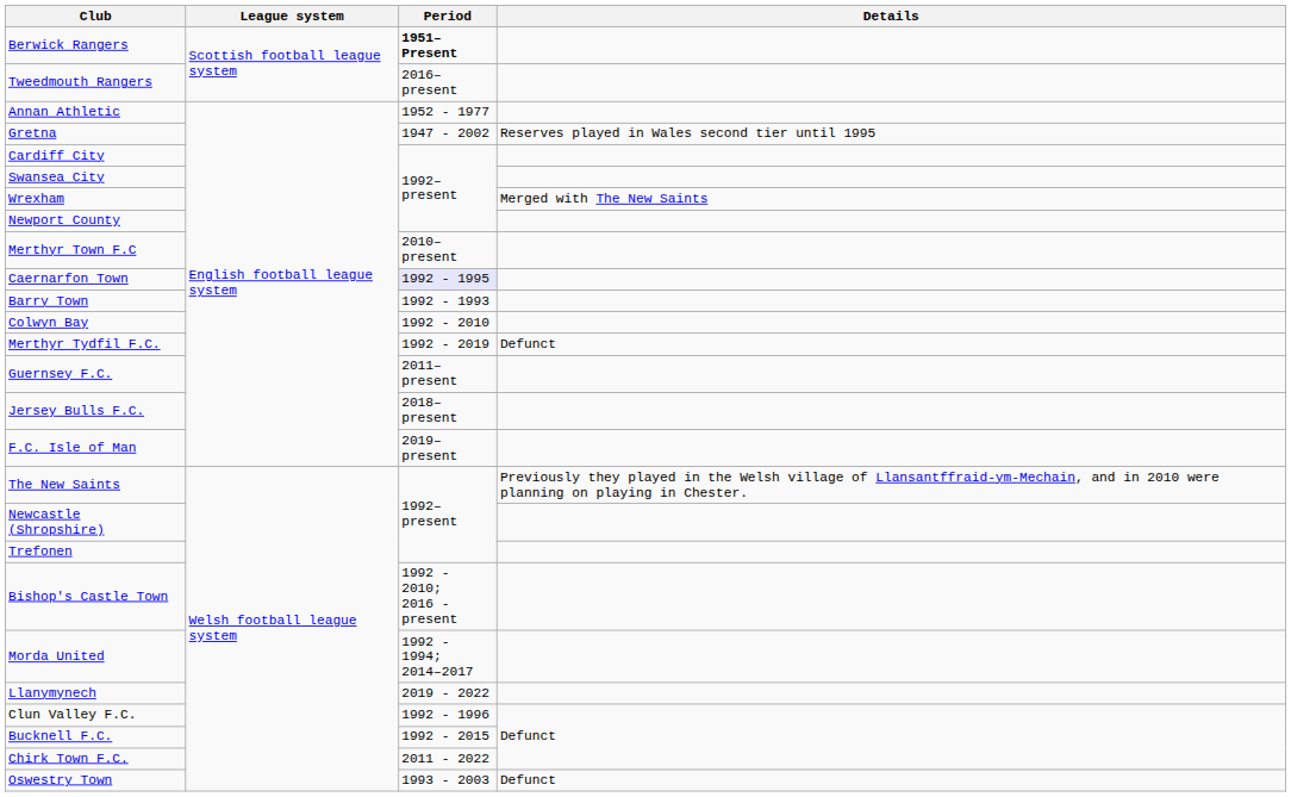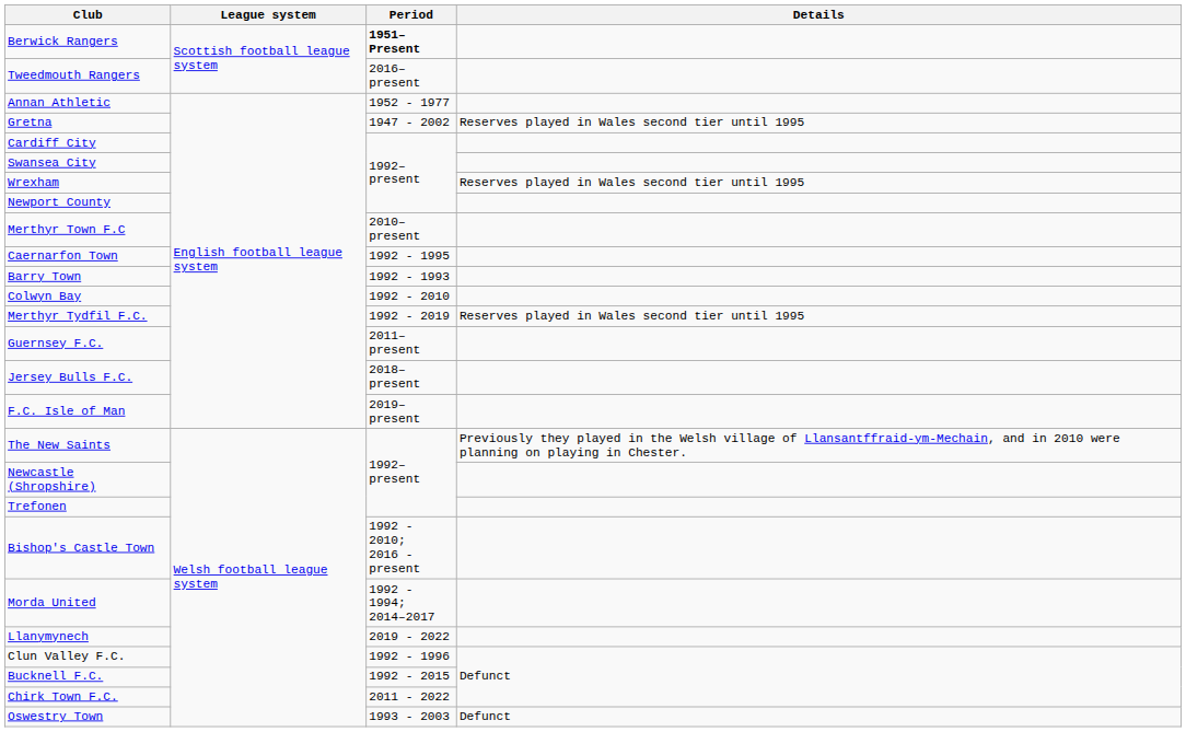 <table class="wikitable">
 <tr>
 <th width=170>Club</th>
 <th>League system</th>
 <th width=90>Period</th>
 <th>Details</th>
 </tr>
 <tr>
 <td> <a href='#'>Berwick Rangers</a></td>
 <td rowspan="2"> <a href='#'>Scottish football league system</a></td>
 <td><strong>1951–Present</strong></td>
 <td></td>
 </tr>
 <tr>
 <td> <a href='#'>Tweedmouth Rangers</a></td>
 <td>2016–present</td>
 <td></td>
 </tr>
 <tr>
 <td> <a href='#'>Annan Athletic</a></td>
 <td rowspan="14"><a href='#'>English football league system</a></td>
 <td>1952 - 1977</td>
 <td></td>
 </tr>
 <tr>
 <td> <a href='#'>Gretna</a></td>
 <td>1947 - 2002</td>
 <td>Reserves played in Wales second tier until 1995</td>
 </tr>
 <tr>
 <td> <a href='#'>Cardiff City</a></td>
 <td rowspan="4">1992–present</td>
 <td></td>
 </tr>
 <tr>
 <td> <a href='#'>Swansea City</a></td>
 <td></td>
 </tr>
 <tr>
 <td> <a href='#'>Wrexham</a></td>
-<td>Merged with <a href='#'>The New Saints</a></td>
+<td>Reserves played in Wales second tier until 1995</td>
 </tr>
 <tr>
 <td> <a href='#'>Newport County</a></td>
 <td></td>
 </tr>
 <tr>
 <td> <a href='#'>Merthyr Town F.C</a></td>
 <td>2010–present</td>
 <td></td>
 </tr>
 <tr>
 <td> <a href='#'>Caernarfon Town</a></td>
-<td style="background: lavender;">1992 - 1995</td>
+<td>1992 - 1995</td>
 <td></td>
 </tr>
 <tr>
 <td> <a href='#'>Barry Town</a></td>
 <td>1992 - 1993</td>
 <td></td>
 </tr>
 <tr>
 <td> <a href='#'>Colwyn Bay</a></td>
 <td>1992 - 2010</td>
 <td></td>
 </tr>
 <tr>
 <td> <a href='#'>Merthyr Tydfil F.C.</a></td>
 <td>1992 - 2019</td>
-<td>Defunct</td>
+<td>Reserves played in Wales second tier until 1995</td>
 </tr>
 <tr>
 <td> <a href='#'>Guernsey F.C.</a></td>
 <td>2011–present</td>
 <td></td>
 </tr>
 <tr>
 <td> <a href='#'>Jersey Bulls F.C.</a></td>
 <td>2018–present</td>
 <td></td>
 </tr>
 <tr>
 <td> <a href='#'>F.C. Isle of Man</a></td>
 <td>2019–present</td>
 <td></td>
 </tr>
 <tr>
 <td> <a href='#'>The New Saints</a></td>
 <td rowspan="10"> <a href='#'>Welsh football league system</a></td>
 <td rowspan="3">1992–present</td>
 <td>Previously they played in the Welsh village of <a href='#'>Llansantffraid-ym-Mechain</a>, and in 2010 were planning on playing in Chester.</td>
 </tr>
 <tr>
 <td> <a href='#'>Newcastle (Shropshire)</a></td>
 <td></td>
 </tr>
 <tr>
 <td> <a href='#'>Trefonen</a></td>
 <td></td>
 </tr>
 <tr>
 <td> <a href='#'>Bishop's Castle Town</a></td>
 <td>1992 - 2010;<br>2016 - present</td>
 <td></td>
 </tr>
 <tr>
 <td> <a href='#'>Morda United</a></td>
 <td>1992 - 1994;<br>2014–2017</td>
 <td></td>
 </tr>
 <tr>
 <td> <a href='#'>Llanymynech</a></td>
 <td>2019 - 2022</td>
 <td></td>
 </tr>
 <tr>
 <td> Clun Valley F.C.</td>
 <td>1992 - 1996</td>
 <td rowspan="3">Defunct</td>
 </tr>
 <tr>
 <td> <a href='#'>Bucknell F.C.</a></td>
 <td>1992 - 2015</td>
 </tr>
 <tr>
 <td> <a href='#'>Chirk Town F.C.</a></td>
 <td>2011 - 2022</td>
 </tr>
 <tr>
 <td> <a href='#'>Oswestry Town</a></td>
 <td>1993 - 2003</td>
 <td>Defunct</td>
 </tr>
 </table>
